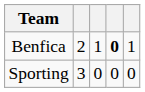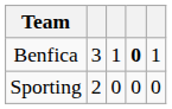 <table class=" wikitable" style="text-align:center">
 <tr>
 <th>Team</th>
 <th></th>
 <th></th>
 <th></th>
 <th></th>
 </tr>
 <tr>
 <td>Benfica</td>
-<td>2</td>
+<td>3</td>
 <td>1</td>
 <td><strong>0</strong></td>
 <td>1</td>
 </tr>
 <tr>
 <td>Sporting</td>
-<td>3</td>
+<td>2</td>
 <td>0</td>
 <td>0</td>
 <td>0</td>
 </tr>
 </table>
